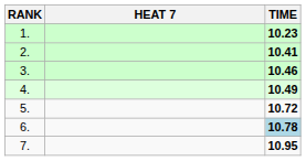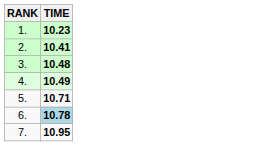 <table class="wikitable" style="border-collapse: collapse; font-size: 90%;">
 <tr>
 <th>RANK</th>
-<th align="left" style="width: 18em">HEAT 7</th>
 <th>TIME</th>
 </tr>
 <tr style="background:#ccffcc;">
 <td align="center">1.</td>
-<td></td>
 <td align="center"><strong>10.23</strong></td>
 </tr>
 <tr style="background:#ccffcc;">
 <td align="center">2.</td>
-<td></td>
 <td align="center"><strong>10.41</strong></td>
 </tr>
 <tr style="background:#ccffcc;">
 <td align="center">3.</td>
-<td></td>
-<td align="center"><strong>10.46</strong></td>
+<td align="center"><strong>10.48</strong></td>
 </tr>
 <tr style="background:#ddffdd;">
 <td align="center">4.</td>
-<td></td>
 <td align="center"><strong>10.49</strong></td>
 </tr>
 <tr>
 <td align="center">5.</td>
-<td></td>
-<td align="center"><strong>10.72</strong></td>
+<td align="center"><strong>10.71</strong></td>
 </tr>
 <tr>
 <td align="center">6.</td>
-<td></td>
 <td align="center" style="background: lightblue;"><strong>10.78</strong></td>
 </tr>
 <tr>
 <td align="center">7.</td>
-<td></td>
 <td align="center"><strong>10.95</strong></td>
 </tr>
 </table>
